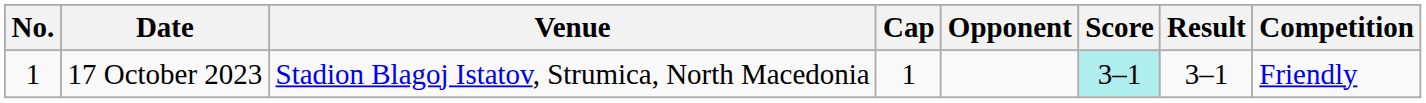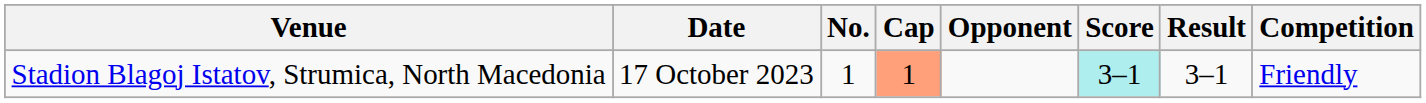 <table class="wikitable sortable">
 <tr>
+<th scope="col">Venue</th>
+<th scope="col">Date</th>
 <th scope="col">No.</th>
-<th scope="col">Date</th>
-<th scope="col">Venue</th>
 <th scope="col">Cap</th>
 <th scope="col">Opponent</th>
 <th scope="col">Score</th>
 <th scope="col">Result</th>
 <th scope="col">Competition</th>
 </tr>
 <tr>
+<td><a href='#'>Stadion Blagoj Istatov</a>, Strumica, North Macedonia</td>
+<td>17 October 2023</td>
 <td style="text-align: center;">1</td>
-<td>17 October 2023</td>
-<td><a href='#'>Stadion Blagoj Istatov</a>, Strumica, North Macedonia</td>
-<td style="text-align: center;">1</td>
+<td style="background: lightsalmon; text-align: center;">1</td>
 <td></td>
 <td style="background: paleturquoise; text-align: center;">3–1</td>
 <td style="text-align: center;">3–1</td>
 <td><a href='#'>Friendly</a></td>
 </tr>
 </table>
